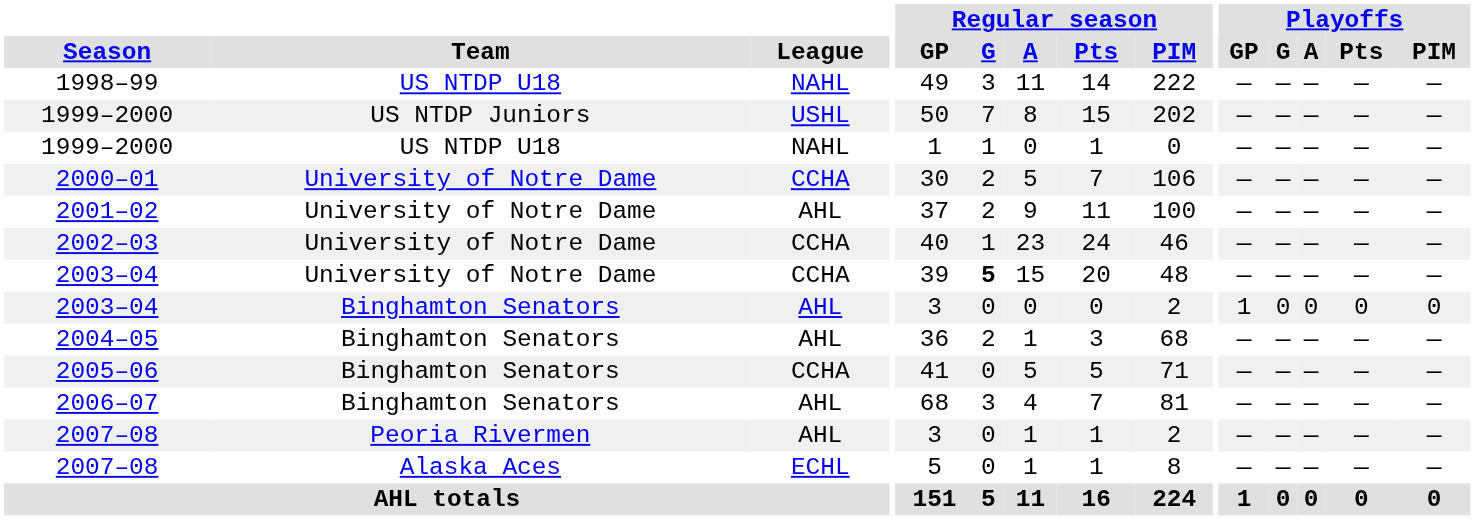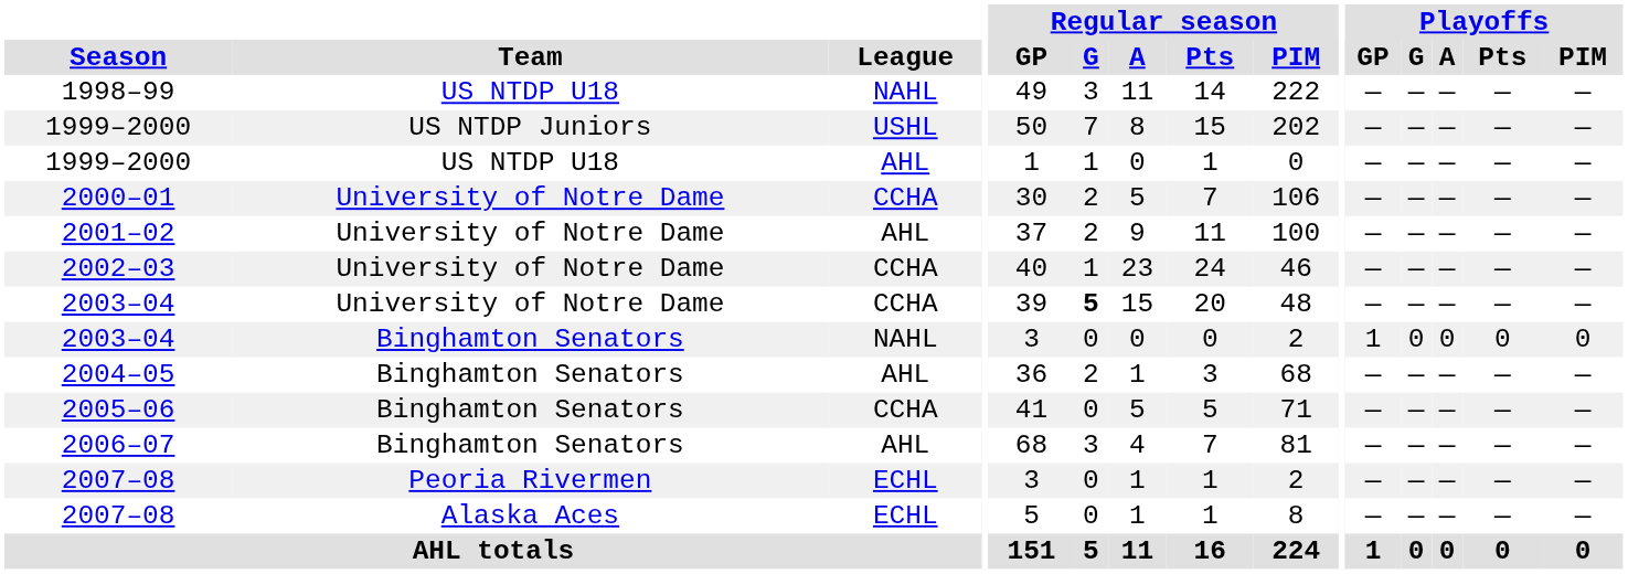 <table border="0" cellpadding="1" cellspacing="0" style="text-align:center; width:60em">
 <tr bgcolor="#e0e0e0">
 <th colspan="3" bgcolor="#ffffff"></th>
 <th rowspan="99" bgcolor="#ffffff"></th>
 <th colspan="5"><a href='#'>Regular season</a></th>
 <th rowspan="99" bgcolor="#ffffff"></th>
 <th colspan="5"><a href='#'>Playoffs</a></th>
 </tr>
 <tr bgcolor="#e0e0e0">
 <th><a href='#'>Season</a></th>
 <th>Team</th>
 <th>League</th>
 <th>GP</th>
 <th><a href='#'>G</a></th>
 <th><a href='#'>A</a></th>
 <th><a href='#'>Pts</a></th>
 <th><a href='#'>PIM</a></th>
 <th>GP</th>
 <th>G</th>
 <th>A</th>
 <th>Pts</th>
 <th>PIM</th>
 </tr>
 <tr>
 <td>1998–99</td>
 <td><a href='#'>US NTDP U18</a></td>
 <td><a href='#'>NAHL</a></td>
 <td>49</td>
 <td>3</td>
 <td>11</td>
 <td>14</td>
 <td>222</td>
 <td>—</td>
 <td>—</td>
 <td>—</td>
 <td>—</td>
 <td>—</td>
 </tr>
 <tr bgcolor="#f0f0f0">
 <td>1999–2000</td>
 <td>US NTDP Juniors</td>
 <td><a href='#'>USHL</a></td>
 <td>50</td>
 <td>7</td>
 <td>8</td>
 <td>15</td>
 <td>202</td>
 <td>—</td>
 <td>—</td>
 <td>—</td>
 <td>—</td>
 <td>—</td>
 </tr>
 <tr>
 <td>1999–2000</td>
 <td>US NTDP U18</td>
-<td>NAHL</td>
+<td><a href='#'>AHL</a></td>
 <td>1</td>
 <td>1</td>
 <td>0</td>
 <td>1</td>
 <td>0</td>
 <td>—</td>
 <td>—</td>
 <td>—</td>
 <td>—</td>
 <td>—</td>
 </tr>
 <tr bgcolor="#f0f0f0">
 <td><a href='#'>2000–01</a></td>
 <td><a href='#'>University of Notre Dame</a></td>
 <td><a href='#'>CCHA</a></td>
 <td>30</td>
 <td>2</td>
 <td>5</td>
 <td>7</td>
 <td>106</td>
 <td>—</td>
 <td>—</td>
 <td>—</td>
 <td>—</td>
 <td>—</td>
 </tr>
 <tr>
 <td><a href='#'>2001–02</a></td>
 <td>University of Notre Dame</td>
 <td>AHL</td>
 <td>37</td>
 <td>2</td>
 <td>9</td>
 <td>11</td>
 <td>100</td>
 <td>—</td>
 <td>—</td>
 <td>—</td>
 <td>—</td>
 <td>—</td>
 </tr>
 <tr bgcolor="#f0f0f0">
 <td><a href='#'>2002–03</a></td>
 <td>University of Notre Dame</td>
 <td>CCHA</td>
 <td>40</td>
 <td>1</td>
 <td>23</td>
 <td>24</td>
 <td>46</td>
 <td>—</td>
 <td>—</td>
 <td>—</td>
 <td>—</td>
 <td>—</td>
 </tr>
 <tr>
 <td><a href='#'>2003–04</a></td>
 <td>University of Notre Dame</td>
 <td>CCHA</td>
 <td>39</td>
 <td><strong>5</strong></td>
 <td>15</td>
 <td>20</td>
 <td>48</td>
 <td>—</td>
 <td>—</td>
 <td>—</td>
 <td>—</td>
 <td>—</td>
 </tr>
 <tr bgcolor="#f0f0f0">
 <td><a href='#'>2003–04</a></td>
 <td><a href='#'>Binghamton Senators</a></td>
-<td><a href='#'>AHL</a></td>
+<td>NAHL</td>
 <td>3</td>
 <td>0</td>
 <td>0</td>
 <td>0</td>
 <td>2</td>
 <td>1</td>
 <td>0</td>
 <td>0</td>
 <td>0</td>
 <td>0</td>
 </tr>
 <tr>
 <td><a href='#'>2004–05</a></td>
 <td>Binghamton Senators</td>
 <td>AHL</td>
 <td>36</td>
 <td>2</td>
 <td>1</td>
 <td>3</td>
 <td>68</td>
 <td>—</td>
 <td>—</td>
 <td>—</td>
 <td>—</td>
 <td>—</td>
 </tr>
 <tr bgcolor="#f0f0f0">
 <td><a href='#'>2005–06</a></td>
 <td>Binghamton Senators</td>
 <td>CCHA</td>
 <td>41</td>
 <td>0</td>
 <td>5</td>
 <td>5</td>
 <td>71</td>
 <td>—</td>
 <td>—</td>
 <td>—</td>
 <td>—</td>
 <td>—</td>
 </tr>
 <tr>
 <td><a href='#'>2006–07</a></td>
 <td>Binghamton Senators</td>
 <td>AHL</td>
 <td>68</td>
 <td>3</td>
 <td>4</td>
 <td>7</td>
 <td>81</td>
 <td>—</td>
 <td>—</td>
 <td>—</td>
 <td>—</td>
 <td>—</td>
 </tr>
 <tr bgcolor="#f0f0f0">
 <td><a href='#'>2007–08</a></td>
 <td><a href='#'>Peoria Rivermen</a></td>
-<td>AHL</td>
+<td><a href='#'>ECHL</a></td>
 <td>3</td>
 <td>0</td>
 <td>1</td>
 <td>1</td>
 <td>2</td>
 <td>—</td>
 <td>—</td>
 <td>—</td>
 <td>—</td>
 <td>—</td>
 </tr>
 <tr>
 <td><a href='#'>2007–08</a></td>
 <td><a href='#'>Alaska Aces</a></td>
 <td><a href='#'>ECHL</a></td>
 <td>5</td>
 <td>0</td>
 <td>1</td>
 <td>1</td>
 <td>8</td>
 <td>—</td>
 <td>—</td>
 <td>—</td>
 <td>—</td>
 <td>—</td>
 </tr>
 <tr bgcolor="#e0e0e0">
 <th colspan="3">AHL totals</th>
 <th>151</th>
 <th>5</th>
 <th>11</th>
 <th>16</th>
 <th>224</th>
 <th>1</th>
 <th>0</th>
 <th>0</th>
 <th>0</th>
 <th>0</th>
 </tr>
 </table>
